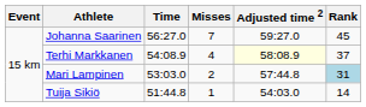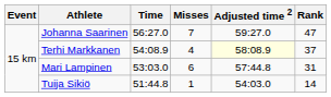 <table class="wikitable" style="font-size:90%">
 <tr>
 <th>Event</th>
 <th>Athlete</th>
 <th>Time</th>
 <th>Misses</th>
 <th>Adjusted time <sup>2</sup></th>
 <th>Rank</th>
 </tr>
 <tr>
 <td rowspan="4">15 km</td>
 <td><a href='#'>Johanna Saarinen</a></td>
 <td align="center">56:27.0</td>
 <td align="center">7</td>
 <td align="center">59:27.0</td>
-<td align="center">45</td>
+<td align="center">47</td>
 </tr>
 <tr>
 <td><a href='#'>Terhi Markkanen</a></td>
 <td align="center">54:08.9</td>
 <td align="center">4</td>
 <td align="center" style="background: lightyellow;">58:08.9</td>
 <td align="center">37</td>
 </tr>
 <tr>
 <td><a href='#'>Mari Lampinen</a></td>
 <td align="center">53:03.0</td>
-<td align="center">2</td>
+<td align="center">6</td>
 <td align="center">57:44.8</td>
-<td align="center" style="background: lightblue;">31</td>
+<td align="center">31</td>
 </tr>
 <tr>
 <td><a href='#'>Tuija Sikiö</a></td>
 <td align="center">51:44.8</td>
 <td align="center">1</td>
 <td align="center">54:03.0</td>
 <td align="center">14</td>
 </tr>
 </table>
